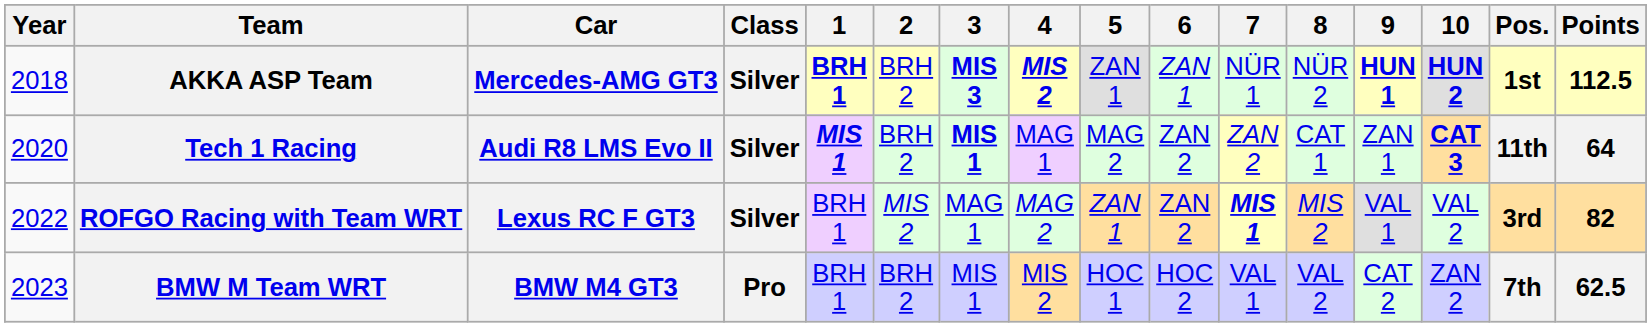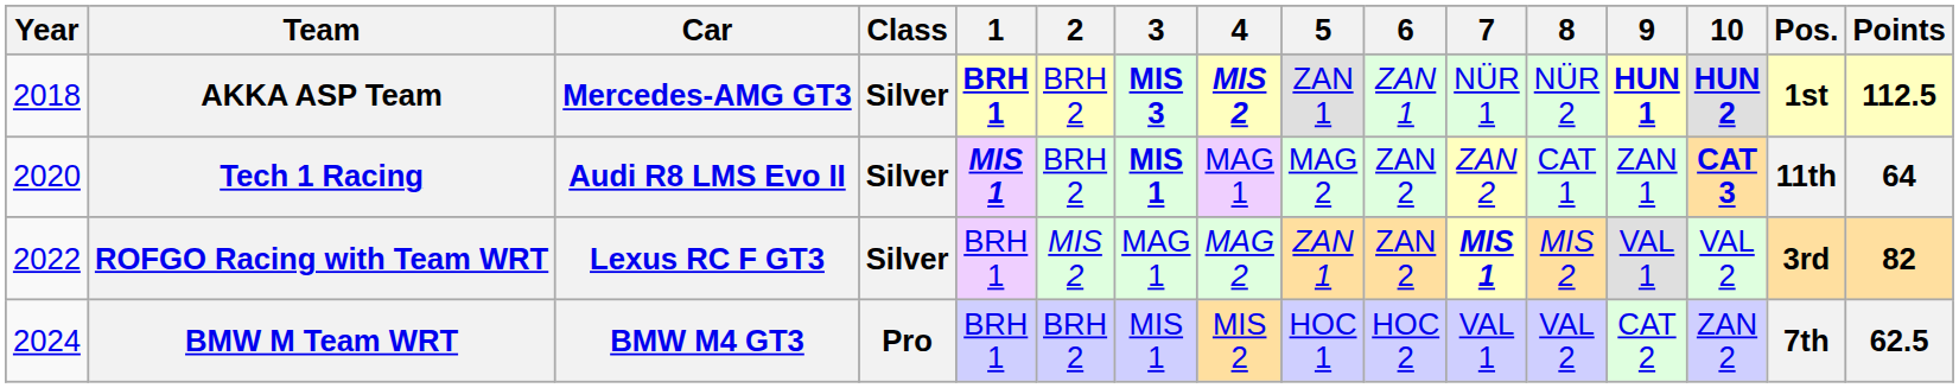 <table class="wikitable" border="1" style="text-align:center; font-size:90%;">
 <tr>
 <th>Year</th>
 <th>Team</th>
 <th>Car</th>
 <th>Class</th>
 <th>1</th>
 <th>2</th>
 <th>3</th>
 <th>4</th>
 <th>5</th>
 <th>6</th>
 <th>7</th>
 <th>8</th>
 <th>9</th>
 <th>10</th>
 <th>Pos.</th>
 <th>Points</th>
 </tr>
 <tr>
 <td><a href='#'>2018</a></td>
 <th>AKKA ASP Team</th>
 <th><a href='#'>Mercedes-AMG GT3</a></th>
 <th>Silver</th>
 <td style="background:#FFFFBF;"><strong><a href='#'>BRH<br>1</a></strong><br></td>
 <td style="background:#FFFFBF;"><a href='#'>BRH<br>2</a><br></td>
 <td style="background:#DFFFDF;"><strong><a href='#'>MIS<br>3</a></strong><br></td>
 <td style="background:#FFFFBF;"><strong><em><a href='#'>MIS<br>2</a></em><br></strong></td>
 <td style="background:#DFDFDF;"><a href='#'>ZAN<br>1</a><br></td>
 <td style="background:#DFFFDF;"><em><a href='#'>ZAN<br>1</a></em><br></td>
 <td style="background:#DFFFDF;"><a href='#'>NÜR<br>1</a><br></td>
 <td style="background:#DFFFDF;"><a href='#'>NÜR<br>2</a><br></td>
 <td style="background:#FFFFBF;"><strong><a href='#'>HUN<br>1</a></strong><br></td>
 <td style="background:#DFDFDF;"><strong><a href='#'>HUN<br>2</a><br></strong></td>
 <th style="background:#FFFFBF;">1st</th>
 <th style="background:#FFFFBF;">112.5</th>
 </tr>
 <tr>
 <td><a href='#'>2020</a></td>
 <th><a href='#'>Tech 1 Racing</a></th>
 <th><a href='#'>Audi R8 LMS Evo II</a></th>
 <th>Silver</th>
 <td style="background:#EFCFFF;"><strong><em><a href='#'>MIS<br>1</a></em></strong><br></td>
 <td style="background:#DFFFDF;"><a href='#'>BRH<br>2</a><br></td>
 <td style="background:#DFFFDF;"><strong><a href='#'>MIS<br>1</a></strong><br></td>
 <td style="background:#EFCFFF;"><a href='#'>MAG<br>1</a><br></td>
 <td style="background:#DFFFDF;"><a href='#'>MAG<br>2</a><br></td>
 <td style="background:#DFFFDF;"><a href='#'>ZAN<br>2</a><br></td>
 <td style="background:#FFFFBF;"><em><a href='#'>ZAN<br>2</a></em><br></td>
 <td style="background:#DFFFDF;"><a href='#'>CAT<br>1</a><br></td>
 <td style="background:#DFFFDF;"><a href='#'>ZAN<br>1</a><br></td>
 <td style="background:#FFDF9F;"><strong><a href='#'>CAT<br>3</a><br></strong></td>
 <th>11th</th>
 <th>64</th>
 </tr>
 <tr>
 <td><a href='#'>2022</a></td>
 <th><a href='#'>ROFGO Racing with Team WRT</a></th>
 <th><a href='#'>Lexus RC F GT3</a></th>
 <th>Silver</th>
 <td style="background:#EFCFFF;"><a href='#'>BRH<br>1</a><br></td>
 <td style="background:#DFFFDF;"><em><a href='#'>MIS<br>2</a></em><br></td>
 <td style="background:#DFFFDF;"><a href='#'>MAG<br>1</a><br></td>
 <td style="background:#DFFFDF;"><em><a href='#'>MAG<br>2</a></em><br></td>
 <td style="background:#FFDF9F;"><em><a href='#'>ZAN<br>1</a></em><br></td>
 <td style="background:#FFDF9F;"><a href='#'>ZAN<br>2</a><br></td>
 <td style="background:#FFFFBF;"><strong><em><a href='#'>MIS<br>1</a></em></strong><br></td>
 <td style="background:#FFDF9F;"><em><a href='#'>MIS<br>2</a></em><br></td>
 <td style="background:#DFDFDF;"><a href='#'>VAL<br>1</a><br></td>
 <td style="background:#DFFFDF;"><a href='#'>VAL <br>2</a><br></td>
 <th style="background:#FFDF9F;">3rd</th>
 <th style="background:#FFDF9F;">82</th>
 </tr>
 <tr>
-<td><a href='#'>2023</a></td>
+<td><a href='#'>2024</a></td>
 <th><a href='#'>BMW M Team WRT</a></th>
 <th><a href='#'>BMW M4 GT3</a></th>
 <th>Pro</th>
 <td style="background:#CFCFFF;"><a href='#'>BRH<br>1</a><br></td>
 <td style="background:#CFCFFF;"><a href='#'>BRH<br>2</a><br></td>
 <td style="background:#CFCFFF;"><a href='#'>MIS<br>1</a><br></td>
 <td style="background:#FFDF9F;"><a href='#'>MIS<br>2</a><br></td>
 <td style="background:#CFCFFF;"><a href='#'>HOC<br>1</a><br></td>
 <td style="background:#CFCFFF;"><a href='#'>HOC<br>2</a><br></td>
 <td style="background:#CFCFFF;"><a href='#'>VAL<br>1</a><br></td>
 <td style="background:#CFCFFF;"><a href='#'>VAL<br>2</a><br></td>
 <td style="background:#DFFFDF;"><a href='#'>CAT<br>2</a><br></td>
 <td style="background:#CFCFFF;"><a href='#'>ZAN<br>2</a><br></td>
 <th>7th</th>
 <th>62.5</th>
 </tr>
 </table>
